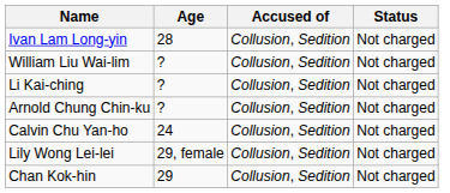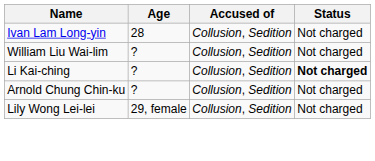 <table class="wikitable">
 <tr>
 <th>Name</th>
 <th>Age</th>
 <th>Accused of</th>
 <th>Status</th>
 </tr>
 <tr>
 <td><a href='#'>Ivan Lam Long-yin</a></td>
 <td>28</td>
 <td><em>Collusion</em>, <em>Sedition</em></td>
 <td>Not charged</td>
 </tr>
 <tr>
 <td>William Liu Wai-lim</td>
 <td>?</td>
 <td><em>Collusion</em>, <em>Sedition</em></td>
 <td>Not charged</td>
 </tr>
 <tr>
 <td>Li Kai-ching</td>
 <td>?</td>
 <td><em>Collusion</em>, <em>Sedition</em></td>
-<td>Not charged</td>
+<td><strong>Not charged</strong></td>
 </tr>
 <tr>
 <td>Arnold Chung Chin-ku</td>
 <td>?</td>
-<td><em>Collusion</em>, <em>Sedition</em></td>
-<td>Not charged</td>
-</tr>
-<tr>
-<td>Calvin Chu Yan-ho</td>
-<td>24</td>
 <td><em>Collusion</em>, <em>Sedition</em></td>
 <td>Not charged</td>
 </tr>
 <tr>
 <td>Lily Wong Lei-lei</td>
 <td>29, female</td>
 <td><em>Collusion</em>, <em>Sedition</em></td>
 <td>Not charged</td>
 </tr>
-<tr>
-<td>Chan Kok-hin</td>
-<td>29</td>
-<td><em>Collusion</em>, <em>Sedition</em></td>
-<td>Not charged</td>
-</tr>
 </table>
